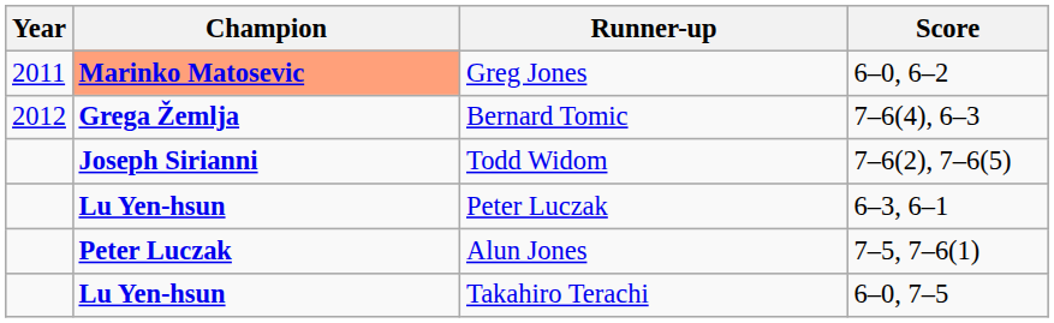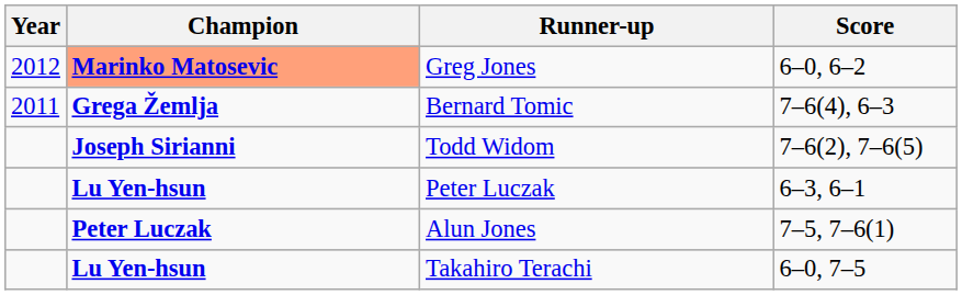 <table class="wikitable" style="font-size:90%">
 <tr>
 <th>Year</th>
 <th width="200">Champion</th>
 <th width="200">Runner-up</th>
 <th width="100">Score</th>
 </tr>
 <tr>
-<td><a href='#'>2011</a></td>
+<td><a href='#'>2012</a></td>
 <td style="background: lightsalmon;"> <strong><a href='#'>Marinko Matosevic</a></strong></td>
 <td> <a href='#'>Greg Jones</a></td>
 <td>6–0, 6–2</td>
 </tr>
 <tr>
-<td><a href='#'>2012</a></td>
+<td><a href='#'>2011</a></td>
 <td> <strong><a href='#'>Grega Žemlja</a></strong></td>
 <td> <a href='#'>Bernard Tomic</a></td>
 <td>7–6(4), 6–3</td>
 </tr>
 <tr>
 <td></td>
 <td> <strong><a href='#'>Joseph Sirianni</a></strong></td>
 <td> <a href='#'>Todd Widom</a></td>
 <td>7–6(2), 7–6(5)</td>
 </tr>
 <tr>
 <td></td>
 <td> <strong><a href='#'>Lu Yen-hsun</a></strong></td>
 <td> <a href='#'>Peter Luczak</a></td>
 <td>6–3, 6–1</td>
 </tr>
 <tr>
 <td></td>
 <td> <strong><a href='#'>Peter Luczak</a></strong></td>
 <td> <a href='#'>Alun Jones</a></td>
 <td>7–5, 7–6(1)</td>
 </tr>
 <tr>
 <td></td>
 <td> <strong><a href='#'>Lu Yen-hsun</a></strong></td>
 <td> <a href='#'>Takahiro Terachi</a></td>
 <td>6–0, 7–5</td>
 </tr>
 </table>
